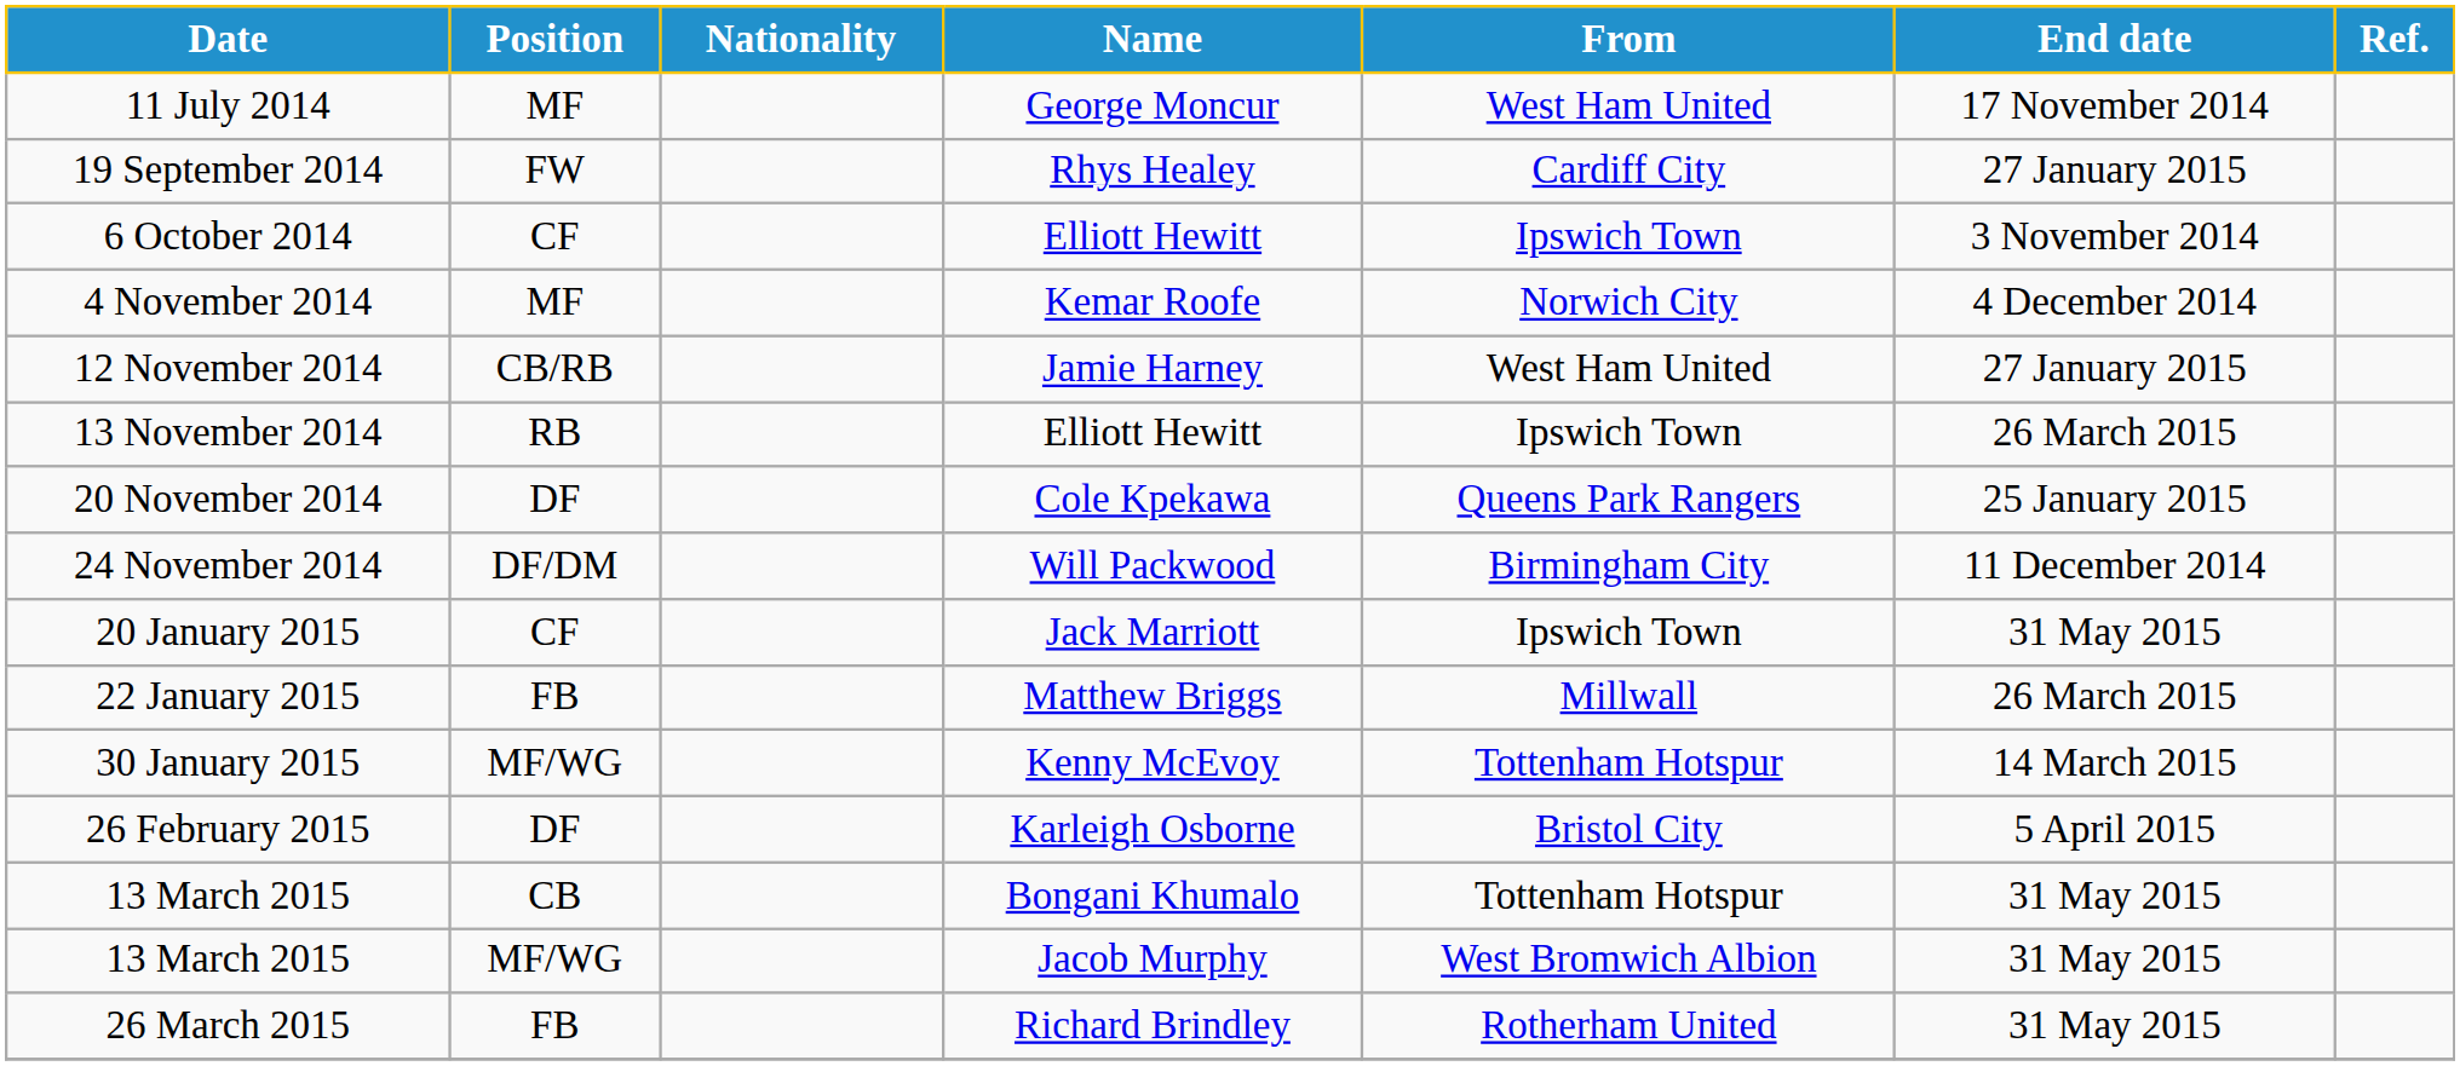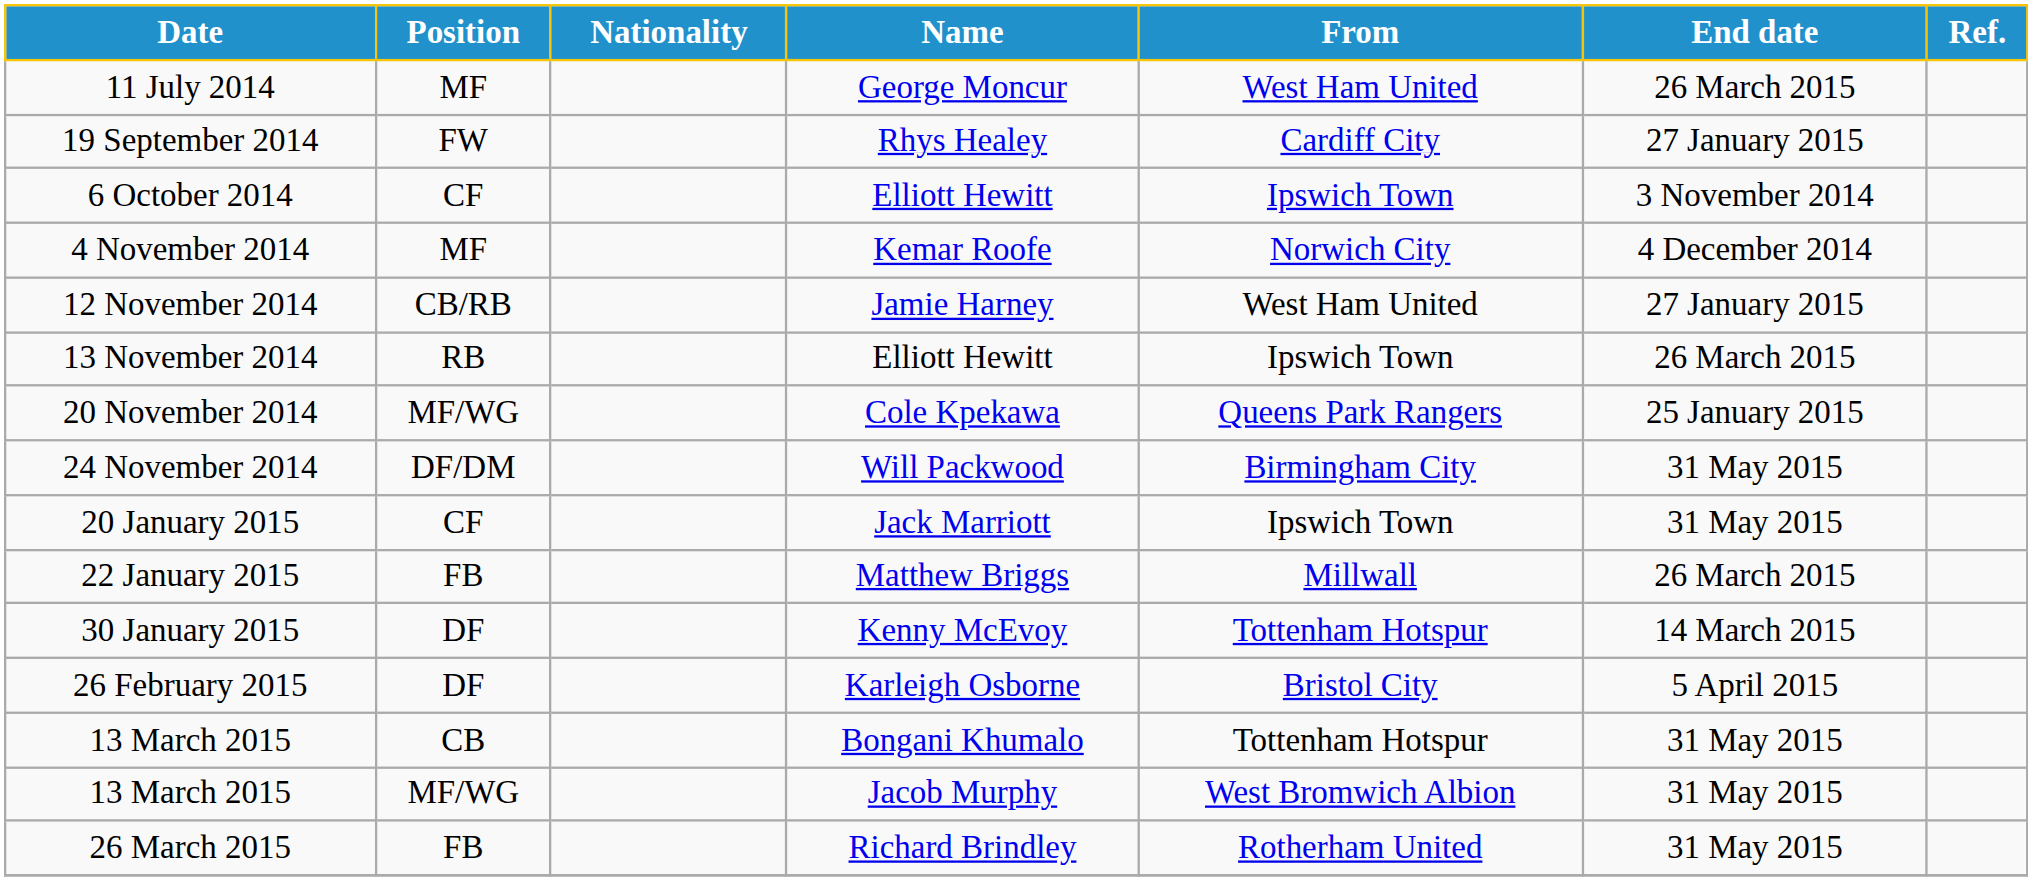 <table class="wikitable" style="text-align:center; font-size:90%; width:100%;">
 <tr>
 <th style="background:#2191CC; color:white; border:1px solid #F7C408; text-align:center;">Date</th>
 <th style="background:#2191CC; color:white; border:1px solid #F7C408; text-align:center;">Position</th>
 <th style="background:#2191CC; color:white; border:1px solid #F7C408; text-align:center;">Nationality</th>
 <th style="background:#2191CC; color:white; border:1px solid #F7C408; text-align:center;">Name</th>
 <th style="background:#2191CC; color:white; border:1px solid #F7C408; text-align:center;">From</th>
 <th style="background:#2191CC; color:white; border:1px solid #F7C408; text-align:center;">End date</th>
 <th style="background:#2191CC; color:white; border:1px solid #F7C408; text-align:center;">Ref.</th>
 </tr>
 <tr>
 <td>11 July 2014</td>
 <td>MF</td>
 <td></td>
 <td><a href='#'>George Moncur</a></td>
 <td> <a href='#'>West Ham United</a></td>
-<td>17 November 2014</td>
+<td>26 March 2015</td>
 <td></td>
 </tr>
 <tr>
 <td>19 September 2014</td>
 <td>FW</td>
 <td></td>
 <td><a href='#'>Rhys Healey</a></td>
 <td> <a href='#'>Cardiff City</a></td>
 <td>27 January 2015</td>
 <td></td>
 </tr>
 <tr>
 <td>6 October 2014</td>
 <td>CF</td>
 <td></td>
 <td><a href='#'>Elliott Hewitt</a></td>
 <td> <a href='#'>Ipswich Town</a></td>
 <td>3 November 2014</td>
 <td></td>
 </tr>
 <tr>
 <td>4 November 2014</td>
 <td>MF</td>
 <td></td>
 <td><a href='#'>Kemar Roofe</a></td>
 <td> <a href='#'>Norwich City</a></td>
 <td>4 December 2014</td>
 <td></td>
 </tr>
 <tr>
 <td>12 November 2014</td>
 <td>CB/RB</td>
 <td></td>
 <td><a href='#'>Jamie Harney</a></td>
 <td> West Ham United</td>
 <td>27 January 2015</td>
 <td></td>
 </tr>
 <tr>
 <td>13 November 2014</td>
 <td>RB</td>
 <td></td>
 <td>Elliott Hewitt</td>
 <td> Ipswich Town</td>
 <td>26 March 2015</td>
 <td></td>
 </tr>
 <tr>
 <td>20 November 2014</td>
-<td>DF</td>
+<td>MF/WG</td>
 <td></td>
 <td><a href='#'>Cole Kpekawa</a></td>
 <td> <a href='#'>Queens Park Rangers</a></td>
 <td>25 January 2015</td>
 <td></td>
 </tr>
 <tr>
 <td>24 November 2014</td>
 <td>DF/DM</td>
 <td></td>
 <td><a href='#'>Will Packwood</a></td>
 <td> <a href='#'>Birmingham City</a></td>
-<td>11 December 2014</td>
+<td>31 May 2015</td>
 <td></td>
 </tr>
 <tr>
 <td>20 January 2015</td>
 <td>CF</td>
 <td></td>
 <td><a href='#'>Jack Marriott</a></td>
 <td> Ipswich Town</td>
 <td>31 May 2015</td>
 <td></td>
 </tr>
 <tr>
 <td>22 January 2015</td>
 <td>FB</td>
 <td></td>
 <td><a href='#'>Matthew Briggs</a></td>
 <td> <a href='#'>Millwall</a></td>
 <td>26 March 2015</td>
 <td></td>
 </tr>
 <tr>
 <td>30 January 2015</td>
-<td>MF/WG</td>
+<td>DF</td>
 <td></td>
 <td><a href='#'>Kenny McEvoy</a></td>
 <td> <a href='#'>Tottenham Hotspur</a></td>
 <td>14 March 2015</td>
 <td></td>
 </tr>
 <tr>
 <td>26 February 2015</td>
 <td>DF</td>
 <td></td>
 <td><a href='#'>Karleigh Osborne</a></td>
 <td> <a href='#'>Bristol City</a></td>
 <td>5 April 2015</td>
 <td></td>
 </tr>
 <tr>
 <td>13 March 2015</td>
 <td>CB</td>
 <td></td>
 <td><a href='#'>Bongani Khumalo</a></td>
 <td> Tottenham Hotspur</td>
 <td>31 May 2015</td>
 <td></td>
 </tr>
 <tr>
 <td>13 March 2015</td>
 <td>MF/WG</td>
 <td></td>
 <td><a href='#'>Jacob Murphy</a></td>
 <td> <a href='#'>West Bromwich Albion</a></td>
 <td>31 May 2015</td>
 <td></td>
 </tr>
 <tr>
 <td>26 March 2015</td>
 <td>FB</td>
 <td></td>
 <td><a href='#'>Richard Brindley</a></td>
 <td> <a href='#'>Rotherham United</a></td>
 <td>31 May 2015</td>
 <td></td>
 </tr>
 <tr>
 </tr>
 </table>
